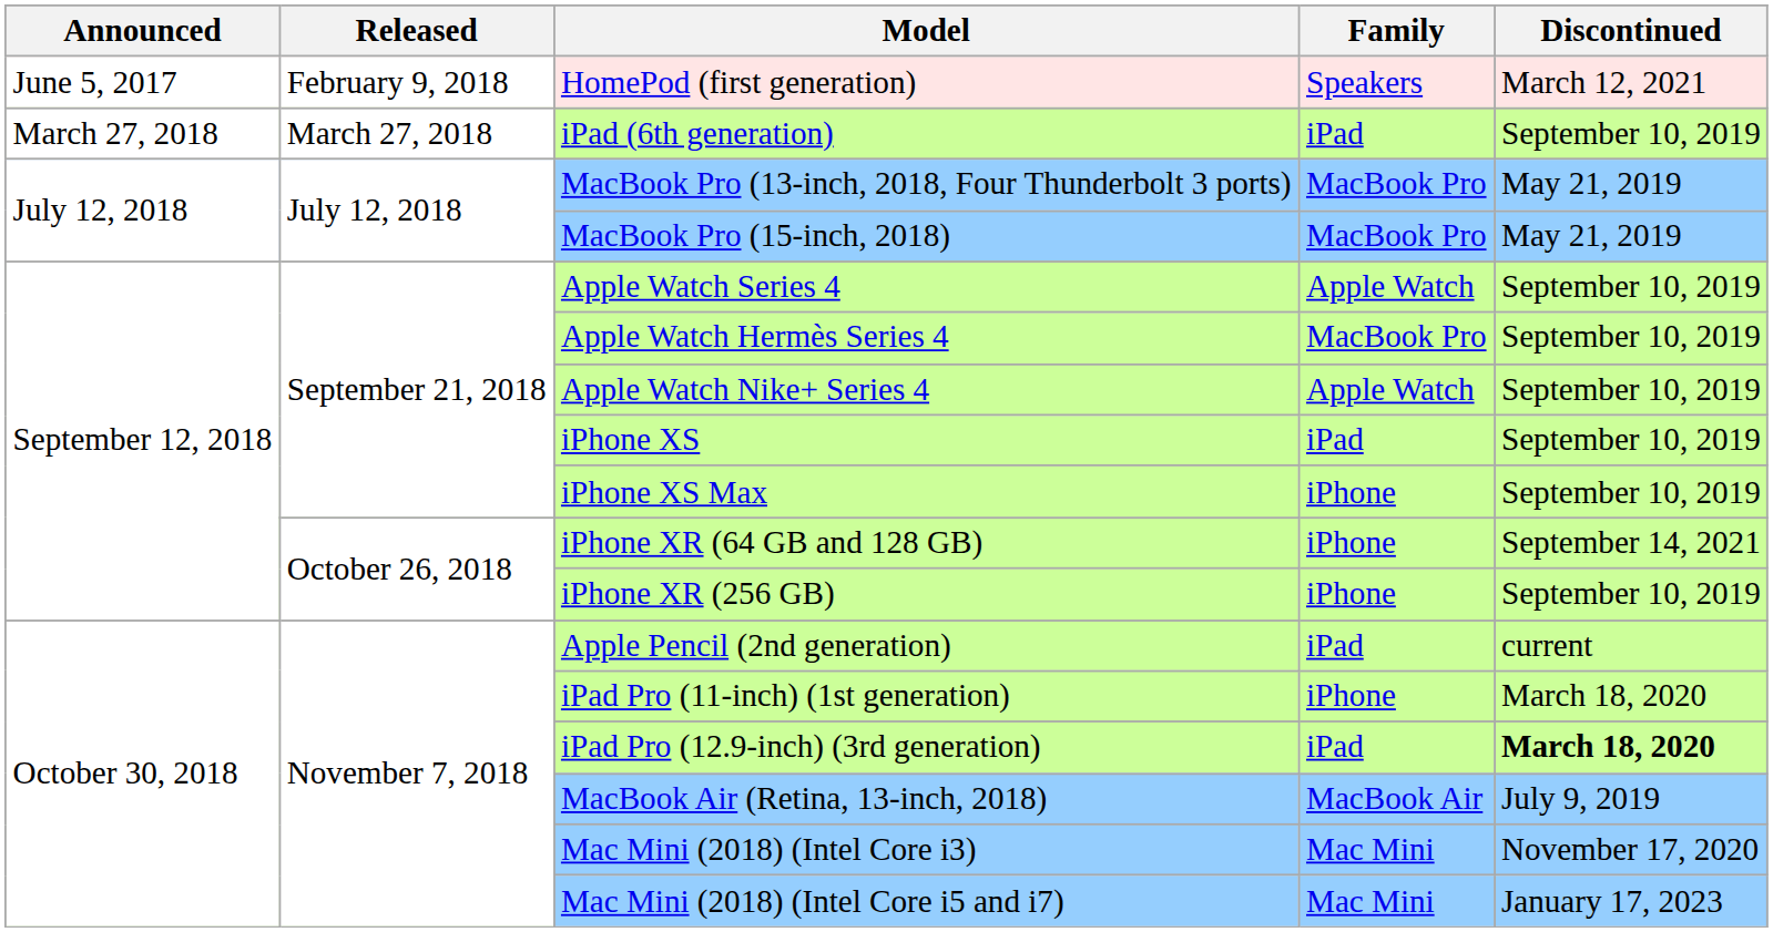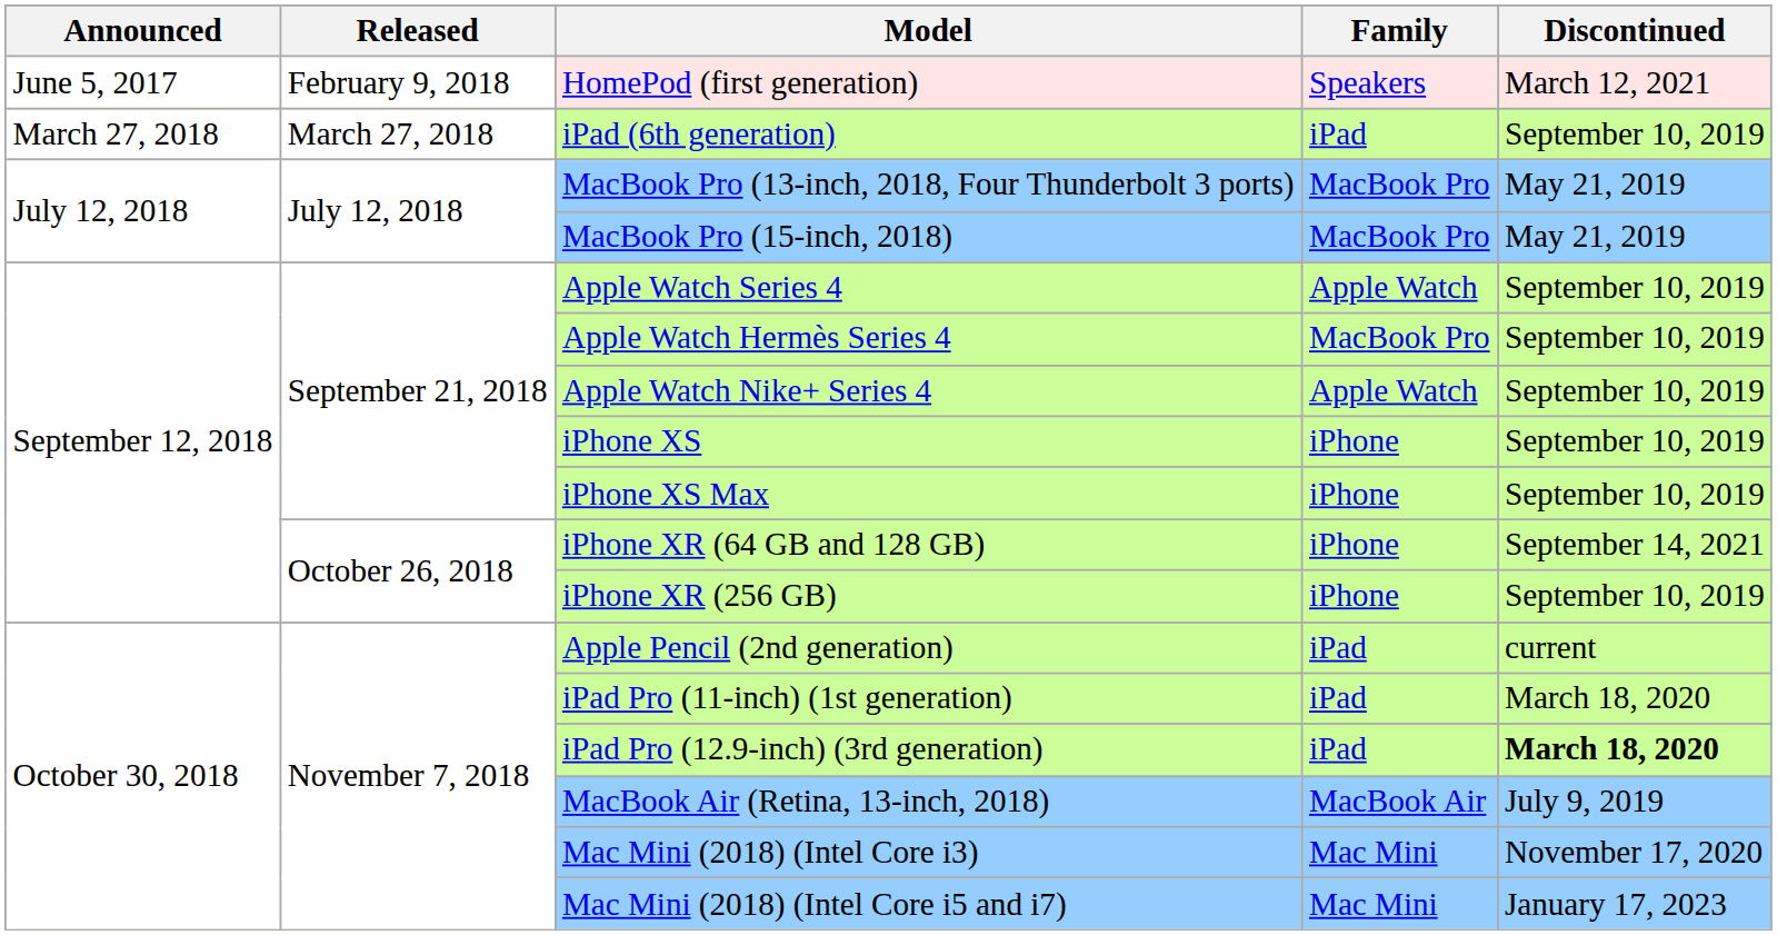 <table class="wikitable sortable">
 <tr>
 <th>Announced</th>
 <th>Released</th>
 <th>Model</th>
 <th>Family</th>
 <th>Discontinued</th>
 </tr>
 <tr bgcolor=#FFE5E5>
 <td bgcolor=#FFF>June 5, 2017</td>
 <td bgcolor=#FFF>February 9, 2018</td>
 <td><a href='#'>HomePod</a> (first generation)</td>
 <td><a href='#'>Speakers</a></td>
 <td>March 12, 2021</td>
 </tr>
 <tr bgcolor=#CCFF99>
 <td bgcolor=#FFF>March 27, 2018</td>
 <td bgcolor=#FFF>March 27, 2018</td>
 <td><a href='#'>iPad (6th generation)</a></td>
 <td><a href='#'>iPad</a></td>
 <td>September 10, 2019</td>
 </tr>
 <tr bgcolor=#95CEFE>
 <td rowspan=2 bgcolor=#FFF>July 12, 2018</td>
 <td rowspan=2 bgcolor=#FFF>July 12, 2018</td>
 <td><a href='#'>MacBook Pro</a> (13-inch, 2018, Four Thunderbolt 3 ports)</td>
 <td><a href='#'>MacBook Pro</a></td>
 <td>May 21, 2019</td>
 </tr>
 <tr bgcolor=#95CEFE>
 <td><a href='#'>MacBook Pro</a> (15-inch, 2018)</td>
 <td><a href='#'>MacBook Pro</a></td>
 <td>May 21, 2019</td>
 </tr>
 <tr bgcolor=#CCFF99>
 <td rowspan=7 bgcolor=#FFF>September 12, 2018</td>
 <td rowspan=5 bgcolor=#FFF>September 21, 2018</td>
 <td><a href='#'>Apple Watch Series 4</a></td>
 <td><a href='#'>Apple Watch</a></td>
 <td>September 10, 2019</td>
 </tr>
 <tr bgcolor=#CCFF99>
 <td><a href='#'>Apple Watch Hermès Series 4</a></td>
 <td><a href='#'>MacBook Pro</a></td>
 <td>September 10, 2019</td>
 </tr>
 <tr bgcolor=#CCFF99>
 <td><a href='#'>Apple Watch Nike+ Series 4</a></td>
 <td><a href='#'>Apple Watch</a></td>
 <td>September 10, 2019</td>
 </tr>
 <tr bgcolor=#CCFF99>
 <td><a href='#'>iPhone XS</a></td>
-<td><a href='#'>iPad</a></td>
+<td><a href='#'>iPhone</a></td>
 <td>September 10, 2019</td>
 </tr>
 <tr bgcolor=#CCFF99>
 <td><a href='#'>iPhone XS Max</a></td>
 <td><a href='#'>iPhone</a></td>
 <td>September 10, 2019</td>
 </tr>
 <tr bgcolor=#CCFF99>
 <td bgcolor=#FFF rowspan=2>October 26, 2018</td>
 <td><a href='#'>iPhone XR</a> (64 GB and 128 GB)</td>
 <td><a href='#'>iPhone</a></td>
 <td>September 14, 2021</td>
 </tr>
 <tr bgcolor=#CCFF99>
 <td><a href='#'>iPhone XR</a> (256 GB)</td>
 <td><a href='#'>iPhone</a></td>
 <td>September 10, 2019</td>
 </tr>
 <tr bgcolor=#CCFF99>
 <td bgcolor=#FFF rowspan=6>October 30, 2018</td>
 <td bgcolor=#FFF rowspan=6>November 7, 2018</td>
 <td><a href='#'>Apple Pencil</a> (2nd generation)</td>
 <td><a href='#'>iPad</a></td>
 <td>current</td>
 </tr>
 <tr bgcolor=#CCFF99>
 <td><a href='#'>iPad Pro</a> (11-inch) (1st generation)</td>
-<td><a href='#'>iPhone</a></td>
+<td><a href='#'>iPad</a></td>
 <td>March 18, 2020</td>
 </tr>
 <tr bgcolor=#CCFF99>
 <td><a href='#'>iPad Pro</a> (12.9-inch) (3rd generation)</td>
 <td><a href='#'>iPad</a></td>
 <td><strong>March 18, 2020</strong></td>
 </tr>
 <tr bgcolor=#95CEFE>
 <td><a href='#'>MacBook Air</a> (Retina, 13-inch, 2018)</td>
 <td><a href='#'>MacBook Air</a></td>
 <td>July 9, 2019</td>
 </tr>
 <tr bgcolor=#95CEFE>
 <td><a href='#'>Mac Mini</a> (2018) (Intel Core i3)</td>
 <td><a href='#'>Mac Mini</a></td>
 <td>November 17, 2020</td>
 </tr>
 <tr bgcolor=#95CEFE>
 <td><a href='#'>Mac Mini</a> (2018) (Intel Core i5 and i7)</td>
 <td><a href='#'>Mac Mini</a></td>
 <td>January 17, 2023</td>
 </tr>
 </table>
